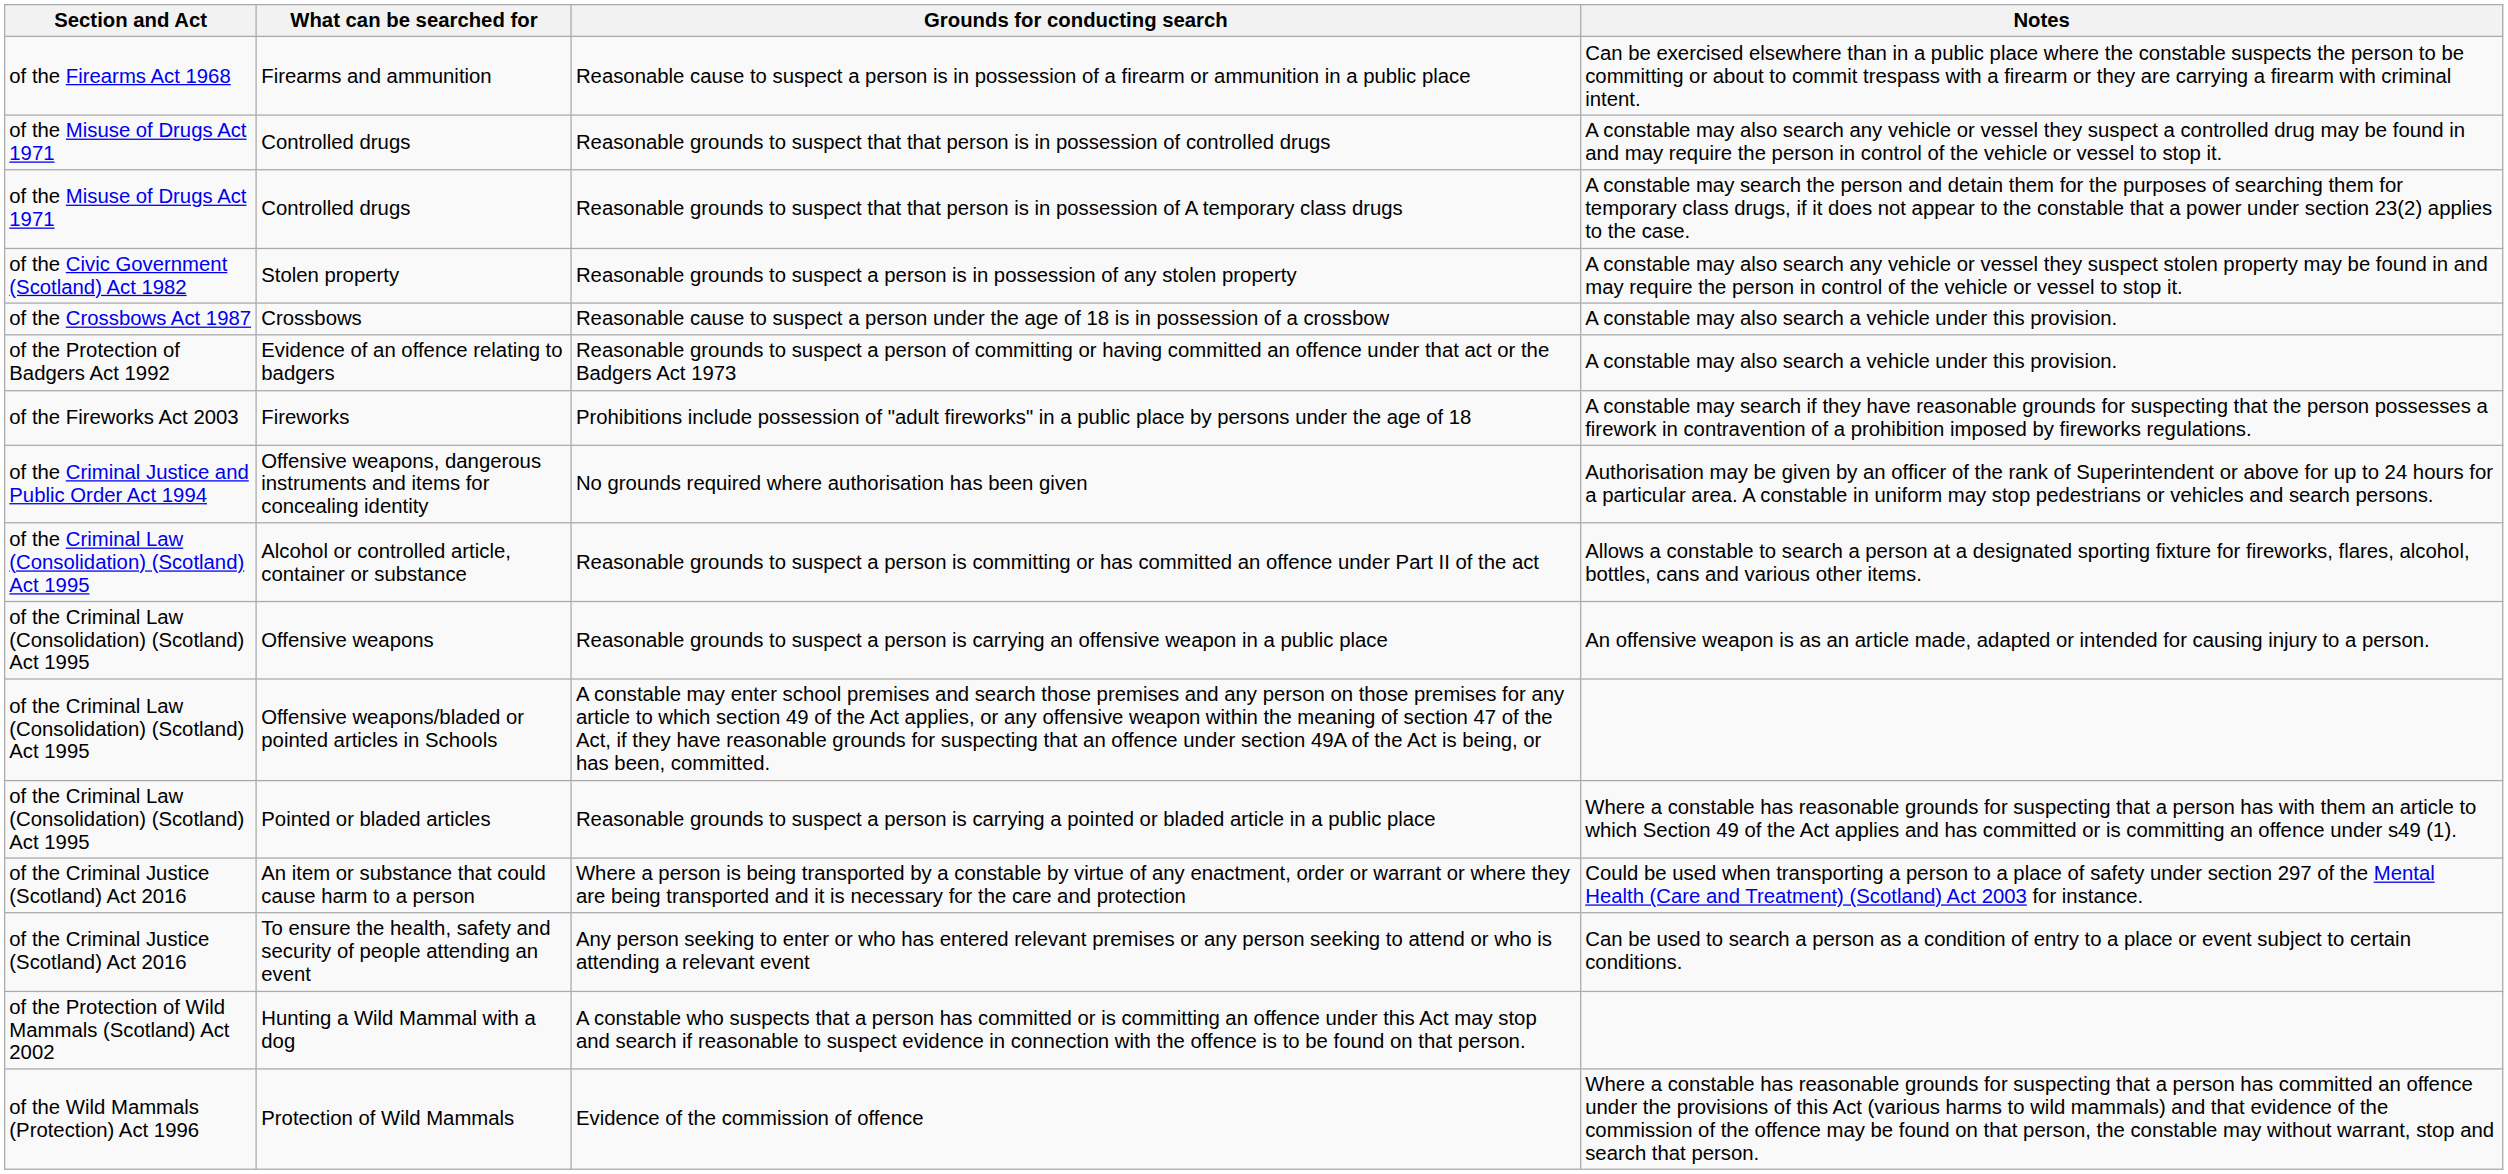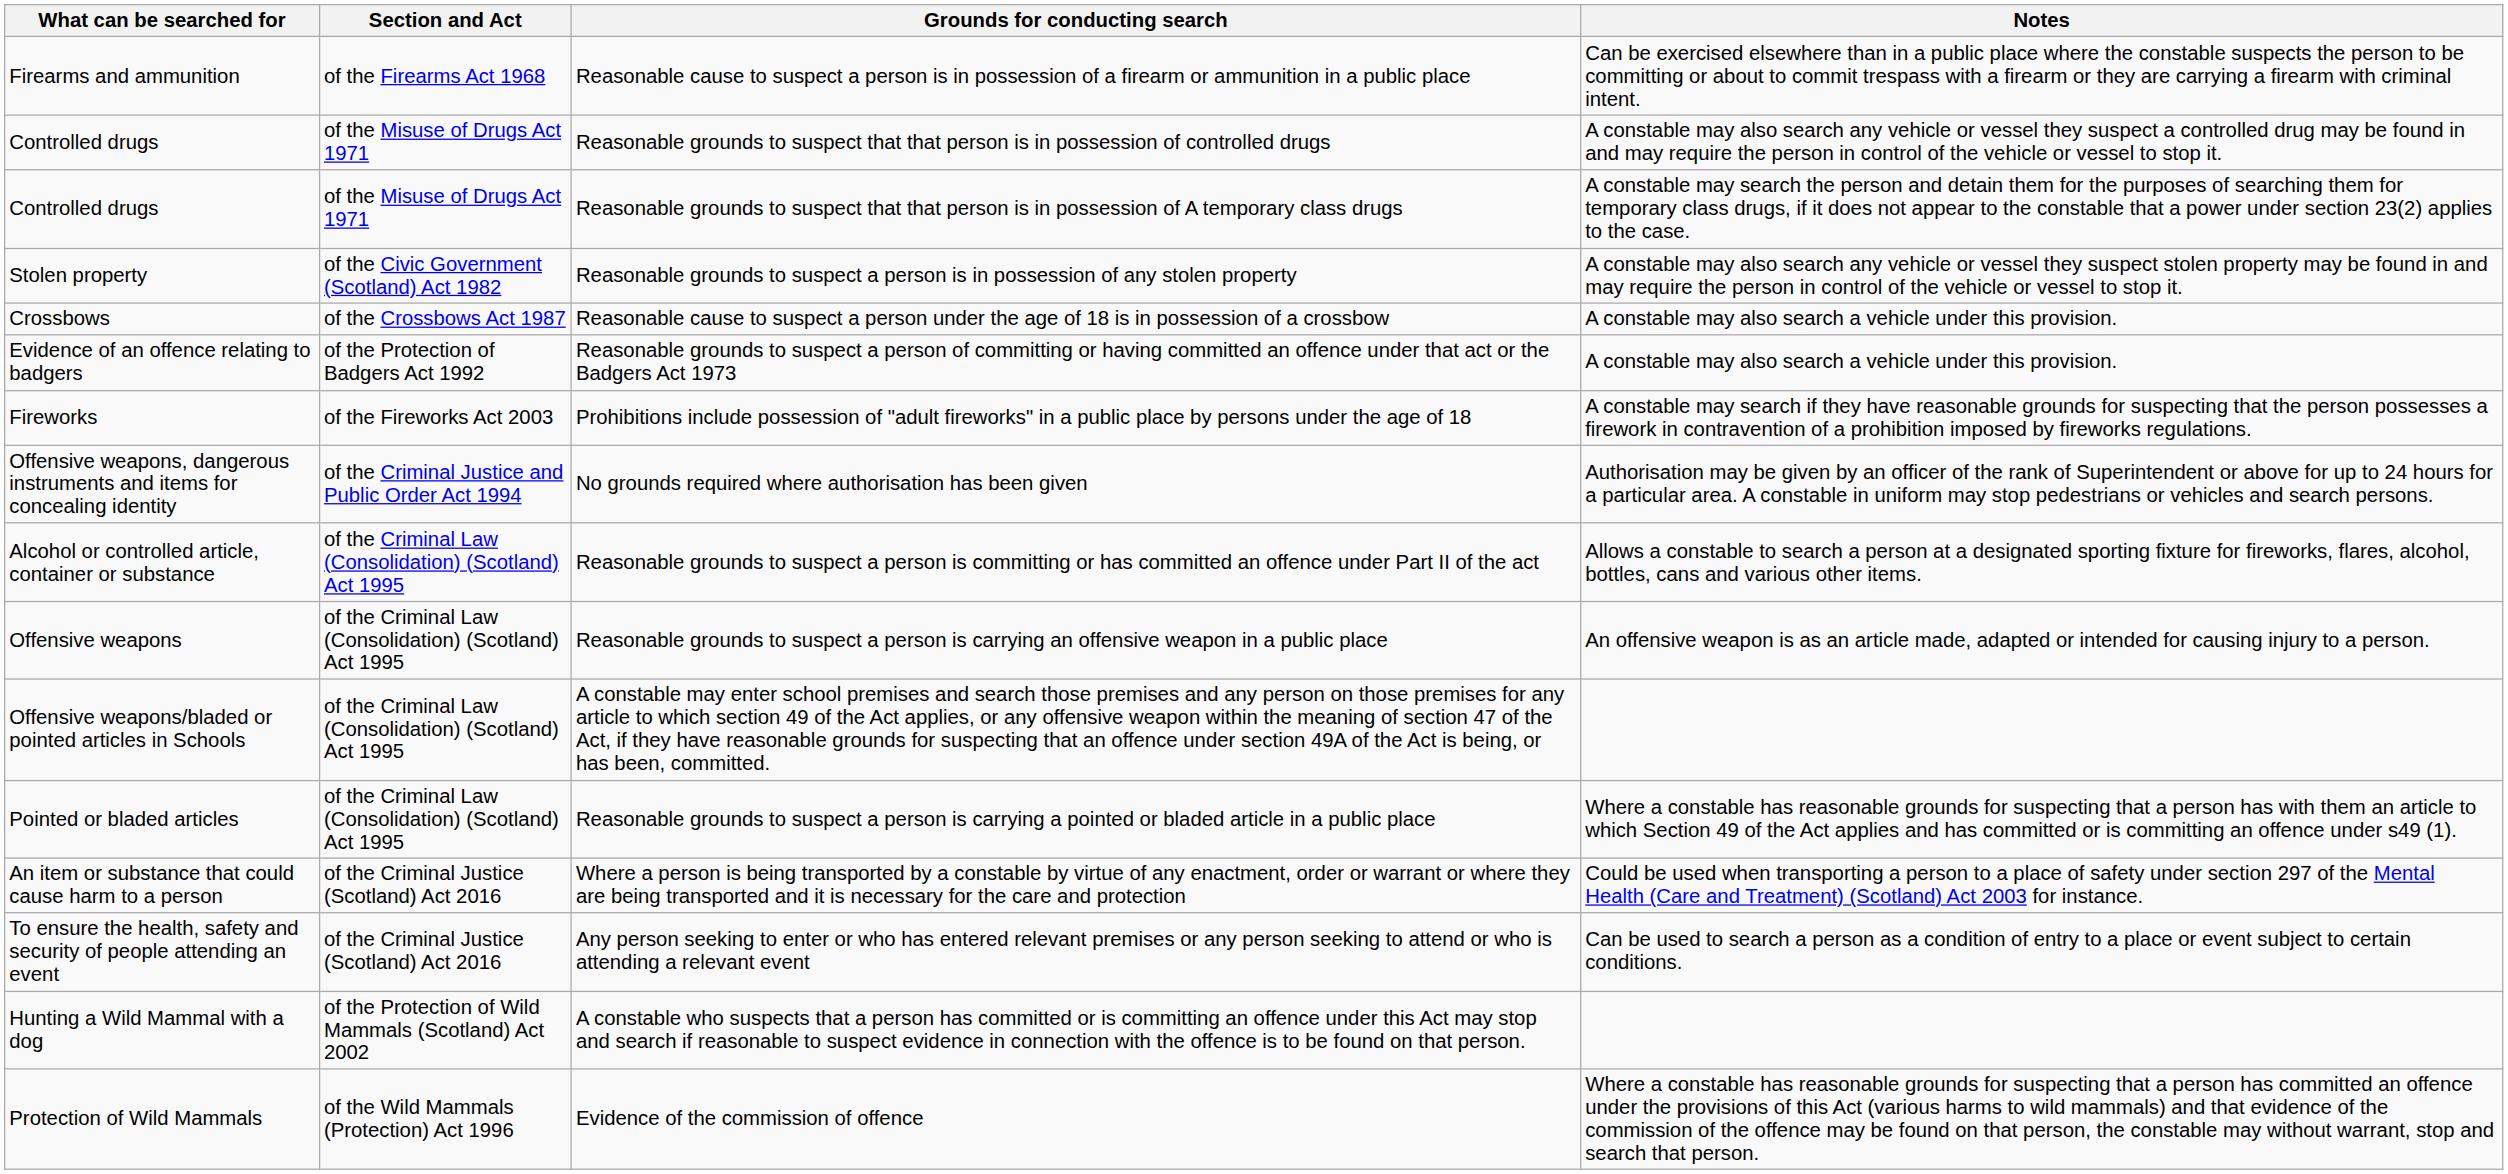 <table class="wikitable sortable" style="text-align:left">
 <tr>
+<th>What can be searched for</th>
 <th>Section and Act</th>
-<th>What can be searched for</th>
 <th>Grounds for conducting search</th>
 <th>Notes</th>
 </tr>
 <tr>
+<td>Firearms and ammunition</td>
 <td> of the <a href='#'>Firearms Act 1968</a></td>
-<td>Firearms and ammunition</td>
 <td>Reasonable cause to suspect a person is in possession of a firearm or ammunition in a public place</td>
 <td>Can be exercised elsewhere than in a public place where the constable suspects the person to be committing or about to commit trespass with a firearm or they are carrying a firearm with criminal intent.</td>
 </tr>
 <tr>
+<td>Controlled drugs</td>
 <td> of the <a href='#'>Misuse of Drugs Act 1971</a></td>
-<td>Controlled drugs</td>
 <td>Reasonable grounds to suspect that that person is in possession of controlled drugs</td>
 <td>A constable may also search any vehicle or vessel they suspect a controlled drug may be found in and may require the person in control of the vehicle or vessel to stop it.</td>
 </tr>
 <tr>
+<td>Controlled drugs</td>
 <td> of the <a href='#'>Misuse of Drugs Act 1971</a></td>
-<td>Controlled drugs</td>
 <td>Reasonable grounds to suspect that that person is in possession of A temporary class drugs</td>
 <td>A constable may search the person and detain them for the purposes of searching them for temporary class drugs, if it does not appear to the constable that a power under section 23(2) applies to the case.</td>
 </tr>
 <tr>
+<td>Stolen property</td>
 <td> of the <a href='#'>Civic Government (Scotland) Act 1982</a></td>
-<td>Stolen property</td>
 <td>Reasonable grounds to suspect a person is in possession of any stolen property</td>
 <td>A constable may also search any vehicle or vessel they suspect stolen property may be found in and may require the person in control of the vehicle or vessel to stop it.</td>
 </tr>
 <tr>
+<td>Crossbows</td>
 <td> of the <a href='#'>Crossbows Act 1987</a></td>
-<td>Crossbows</td>
 <td>Reasonable cause to suspect a person under the age of 18 is in possession of a crossbow</td>
 <td>A constable may also search a vehicle under this provision.</td>
 </tr>
 <tr>
+<td>Evidence of an offence relating to badgers</td>
 <td> of the Protection of Badgers Act 1992</td>
-<td>Evidence of an offence relating to badgers</td>
 <td>Reasonable grounds to suspect a person of committing or having committed an offence under that act or the Badgers Act 1973</td>
 <td>A constable may also search a vehicle under this provision.</td>
 </tr>
 <tr>
+<td>Fireworks</td>
 <td> of the Fireworks Act 2003</td>
-<td>Fireworks</td>
 <td>Prohibitions include possession of "adult fireworks" in a public place by persons under the age of 18</td>
 <td>A constable may search if they have reasonable grounds for suspecting that the person possesses a firework in contravention of a prohibition imposed by fireworks regulations.</td>
 </tr>
 <tr>
+<td>Offensive weapons, dangerous instruments and items for concealing identity</td>
 <td> of the <a href='#'>Criminal Justice and Public Order Act 1994</a></td>
-<td>Offensive weapons, dangerous instruments and items for concealing identity</td>
 <td>No grounds required where authorisation has been given</td>
 <td>Authorisation may be given by an officer of the rank of Superintendent or above for up to 24 hours for a particular area. A constable in uniform may stop pedestrians or vehicles and search persons.</td>
 </tr>
 <tr>
+<td>Alcohol or controlled article, container or substance</td>
 <td> of the <a href='#'>Criminal Law (Consolidation) (Scotland) Act 1995</a></td>
-<td>Alcohol or controlled article, container or substance</td>
 <td>Reasonable grounds to suspect a person is committing or has committed an offence under Part II of the act</td>
 <td>Allows a constable to search a person at a designated sporting fixture for fireworks, flares, alcohol, bottles, cans and various other items.</td>
 </tr>
 <tr>
+<td>Offensive weapons</td>
 <td> of the Criminal Law (Consolidation) (Scotland) Act 1995</td>
-<td>Offensive weapons</td>
 <td>Reasonable grounds to suspect a person is carrying an offensive weapon in a public place</td>
 <td>An offensive weapon is  as an article made, adapted or intended for causing injury to a person.</td>
 </tr>
 <tr>
+<td>Offensive weapons/bladed or pointed articles in Schools</td>
 <td> of the Criminal Law (Consolidation) (Scotland) Act 1995</td>
-<td>Offensive weapons/bladed or pointed articles in Schools</td>
 <td>A constable may enter school premises and search those premises and any person on those premises for any article to which section 49 of the Act applies, or any offensive weapon within the meaning of section 47 of the Act, if they have reasonable grounds for suspecting that an offence under section 49A of the Act is being, or has been, committed.</td>
 <td></td>
 </tr>
 <tr>
+<td>Pointed or bladed articles</td>
 <td> of the Criminal Law (Consolidation) (Scotland) Act 1995</td>
-<td>Pointed or bladed articles</td>
 <td>Reasonable grounds to suspect a person is carrying a pointed or bladed article in a public place</td>
 <td>Where a constable has reasonable grounds for suspecting that a person has with them an article to which Section 49 of the Act applies and has committed or is committing an offence under s49 (1).</td>
 </tr>
 <tr>
+<td>An item or substance that could cause harm to a person</td>
 <td> of the Criminal Justice (Scotland) Act 2016</td>
-<td>An item or substance that could cause harm to a person</td>
 <td>Where a person is being transported by a constable by virtue of any enactment, order or warrant or where they are being transported and it is necessary for the care and protection</td>
 <td>Could be used when transporting a person to a place of safety under section 297 of the <a href='#'>Mental Health (Care and Treatment) (Scotland) Act 2003</a> for instance.</td>
 </tr>
 <tr>
+<td>To ensure the health, safety and security of people attending an event</td>
 <td> of the Criminal Justice (Scotland) Act 2016</td>
-<td>To ensure the health, safety and security of people attending an event</td>
 <td>Any person seeking to enter or who has entered relevant premises or any person seeking to attend or who is attending a relevant event</td>
 <td>Can be used to search a person as a condition of entry to a place or event subject to certain conditions.</td>
 </tr>
 <tr>
+<td>Hunting a Wild Mammal with a dog</td>
 <td> of the Protection of Wild Mammals (Scotland) Act 2002</td>
-<td>Hunting a Wild Mammal with a dog</td>
 <td>A constable who suspects that a person has committed or is committing an offence under this Act may stop and search if reasonable to suspect evidence in connection with the offence is to be found on that person.</td>
 <td></td>
 </tr>
 <tr>
+<td>Protection of Wild Mammals</td>
 <td> of the Wild Mammals (Protection) Act 1996</td>
-<td>Protection of Wild Mammals</td>
 <td>Evidence of the commission of offence</td>
 <td>Where a constable has reasonable grounds for suspecting that a person has committed an offence under the provisions of this Act (various harms to wild mammals) and that evidence of the commission of the offence may be found on that person, the constable may without warrant, stop and search that person.</td>
 </tr>
 </table>
